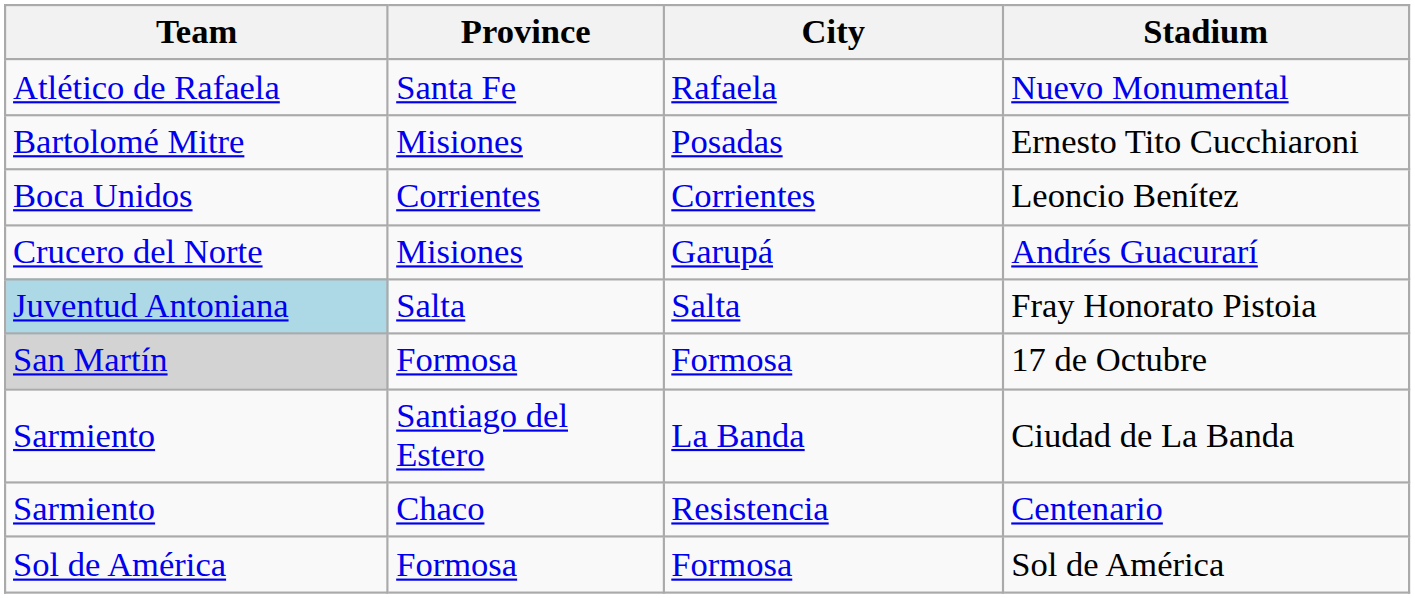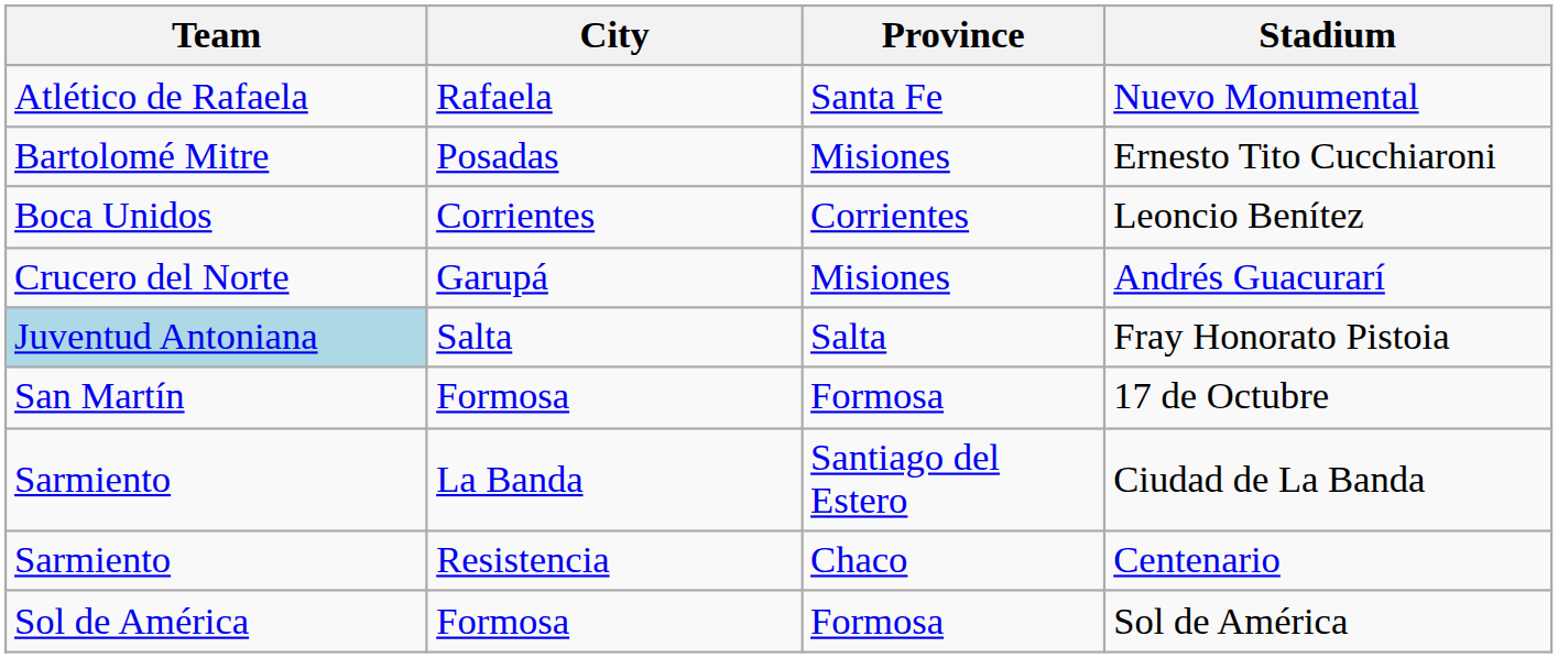 <table class="wikitable sortable">
 <tr>
 <th width=170px>Team</th>
+<th width=150px>City</th>
 <th width=120px>Province</th>
-<th width=150px>City</th>
 <th width=180px>Stadium</th>
 </tr>
 <tr>
 <td><a href='#'>Atlético de Rafaela</a></td>
+<td><a href='#'>Rafaela</a></td>
 <td><a href='#'>Santa Fe</a></td>
-<td><a href='#'>Rafaela</a></td>
 <td><a href='#'>Nuevo Monumental</a></td>
 </tr>
 <tr>
 <td><a href='#'>Bartolomé Mitre</a></td>
+<td><a href='#'>Posadas</a></td>
 <td><a href='#'>Misiones</a></td>
-<td><a href='#'>Posadas</a></td>
 <td>Ernesto Tito Cucchiaroni</td>
 </tr>
 <tr>
 <td><a href='#'>Boca Unidos</a></td>
 <td><a href='#'>Corrientes</a></td>
 <td><a href='#'>Corrientes</a></td>
 <td>Leoncio Benítez</td>
 </tr>
 <tr>
 <td><a href='#'>Crucero del Norte</a></td>
+<td><a href='#'>Garupá</a></td>
 <td><a href='#'>Misiones</a></td>
-<td><a href='#'>Garupá</a></td>
 <td><a href='#'>Andrés Guacurarí</a></td>
 </tr>
 <tr>
 <td style="background: lightblue;"><a href='#'>Juventud Antoniana</a></td>
 <td><a href='#'>Salta</a></td>
 <td><a href='#'>Salta</a></td>
 <td>Fray Honorato Pistoia</td>
 </tr>
 <tr>
-<td style="background: lightgrey;"><a href='#'>San Martín</a></td>
+<td><a href='#'>San Martín</a></td>
 <td><a href='#'>Formosa</a></td>
 <td><a href='#'>Formosa</a></td>
 <td>17 de Octubre</td>
 </tr>
 <tr>
 <td><a href='#'>Sarmiento</a></td>
+<td><a href='#'>La Banda</a></td>
 <td><a href='#'>Santiago del Estero</a></td>
-<td><a href='#'>La Banda</a></td>
 <td>Ciudad de La Banda</td>
 </tr>
 <tr>
 <td><a href='#'>Sarmiento</a></td>
+<td><a href='#'>Resistencia</a></td>
 <td><a href='#'>Chaco</a></td>
-<td><a href='#'>Resistencia</a></td>
 <td><a href='#'>Centenario</a></td>
 </tr>
 <tr>
 <td><a href='#'>Sol de América</a></td>
 <td><a href='#'>Formosa</a></td>
 <td><a href='#'>Formosa</a></td>
 <td>Sol de América</td>
 </tr>
 </table>
